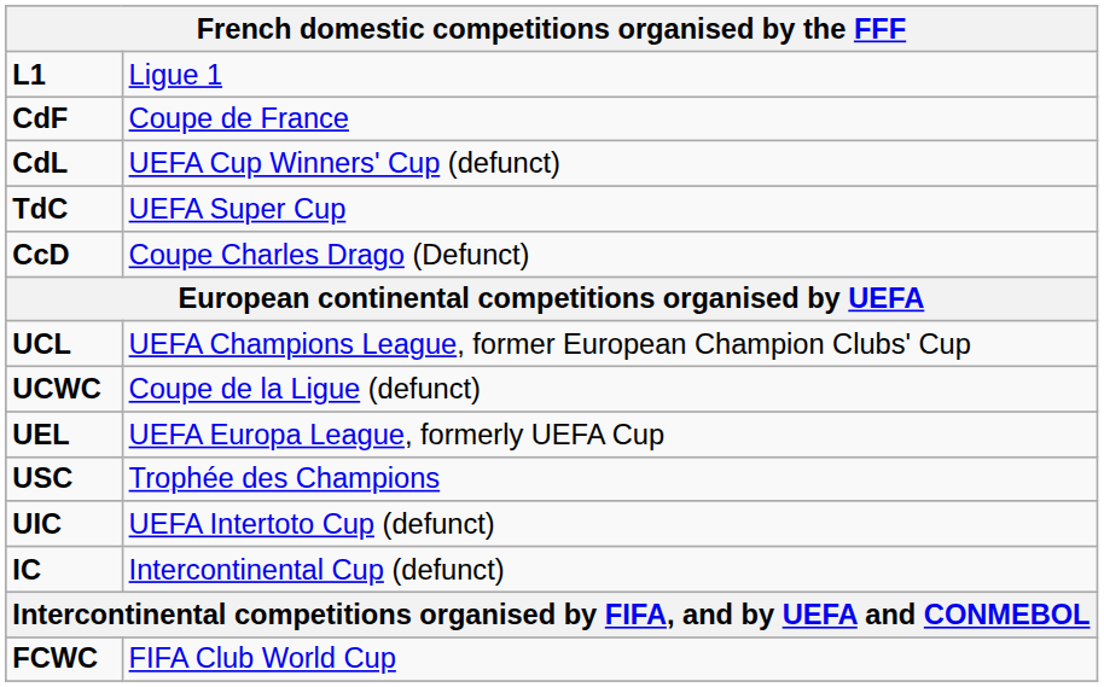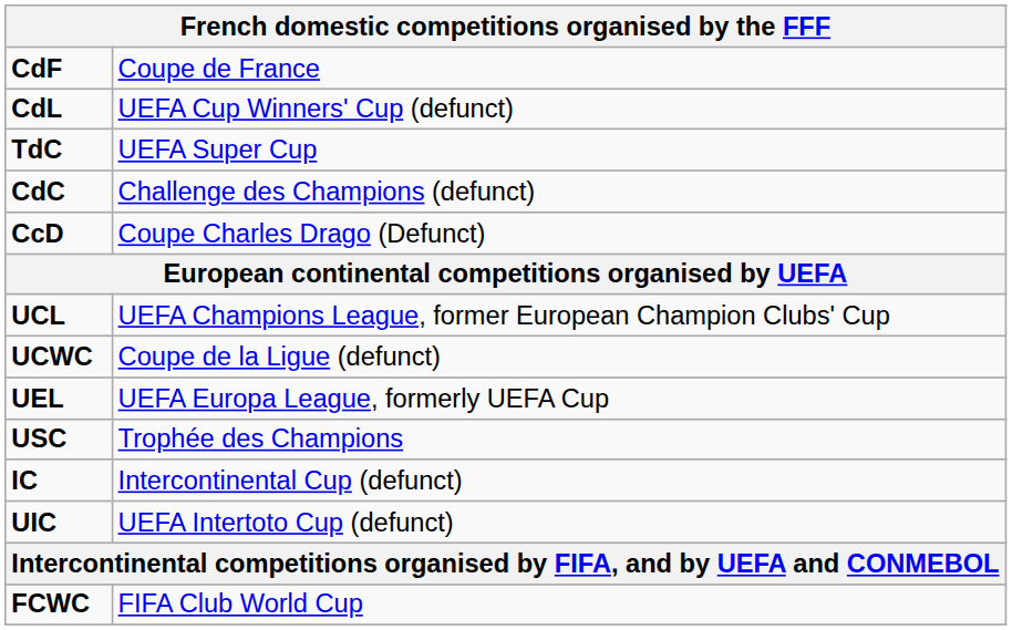 <table class="wikitable" style="font-size:90%;">
 <tr>
 <th colspan=2>French domestic competitions organised by the <a href='#'>FFF</a></th>
-</tr>
-<tr>
-<td><strong>L1</strong></td>
-<td><a href='#'>Ligue 1</a></td>
 </tr>
 <tr>
 <td><strong>CdF</strong></td>
 <td><a href='#'>Coupe de France</a></td>
 </tr>
 <tr>
 <td><strong>CdL</strong></td>
 <td><a href='#'>UEFA Cup Winners' Cup</a> (defunct)</td>
 </tr>
 <tr>
 <td><strong>TdC</strong></td>
 <td><a href='#'>UEFA Super Cup</a></td>
+</tr>
+<tr>
+<td><strong>CdC</strong></td>
+<td><a href='#'>Challenge des Champions</a> (defunct)</td>
 </tr>
 <tr>
 <td><strong>CcD</strong></td>
 <td><a href='#'>Coupe Charles Drago</a> (Defunct)</td>
 </tr>
 <tr>
 <th colspan=2>European continental competitions organised by <a href='#'>UEFA</a></th>
 </tr>
 <tr>
 <td><strong>UCL</strong></td>
 <td><a href='#'>UEFA Champions League</a>, former European Champion Clubs' Cup</td>
 </tr>
 <tr>
 <td><strong>UCWC</strong></td>
 <td><a href='#'>Coupe de la Ligue</a> (defunct)</td>
 </tr>
 <tr>
 <td><strong>UEL</strong></td>
 <td><a href='#'>UEFA Europa League</a>, formerly UEFA Cup</td>
 </tr>
 <tr>
 <td><strong>USC</strong></td>
 <td><a href='#'>Trophée des Champions</a></td>
 </tr>
 <tr>
+<td><strong>IC</strong></td>
+<td><a href='#'>Intercontinental Cup</a> (defunct)</td>
+</tr>
+<tr>
 <td><strong>UIC</strong></td>
 <td><a href='#'>UEFA Intertoto Cup</a> (defunct)</td>
-</tr>
-<tr>
-<td><strong>IC</strong></td>
-<td><a href='#'>Intercontinental Cup</a> (defunct)</td>
 </tr>
 <tr>
 <th colspan=2>Intercontinental competitions organised by <a href='#'>FIFA</a>, and by <a href='#'>UEFA</a> and <a href='#'>CONMEBOL</a></th>
 </tr>
 <tr>
 <td><strong>FCWC</strong></td>
 <td><a href='#'>FIFA Club World Cup</a></td>
 </tr>
 </table>
